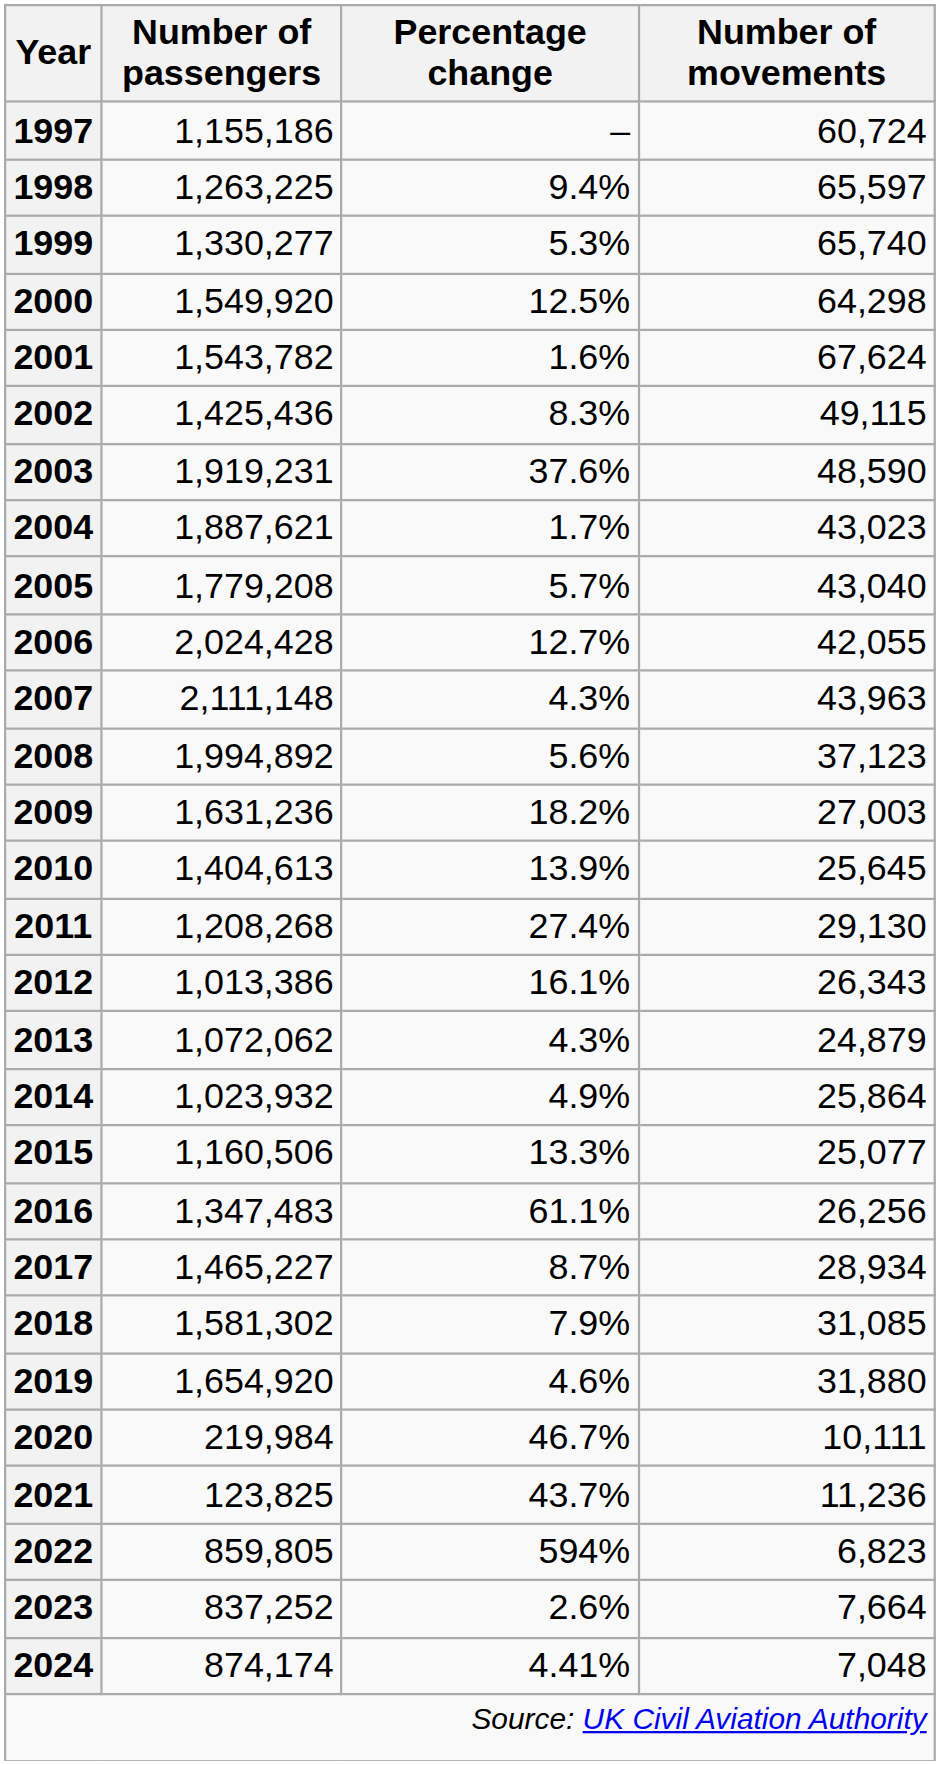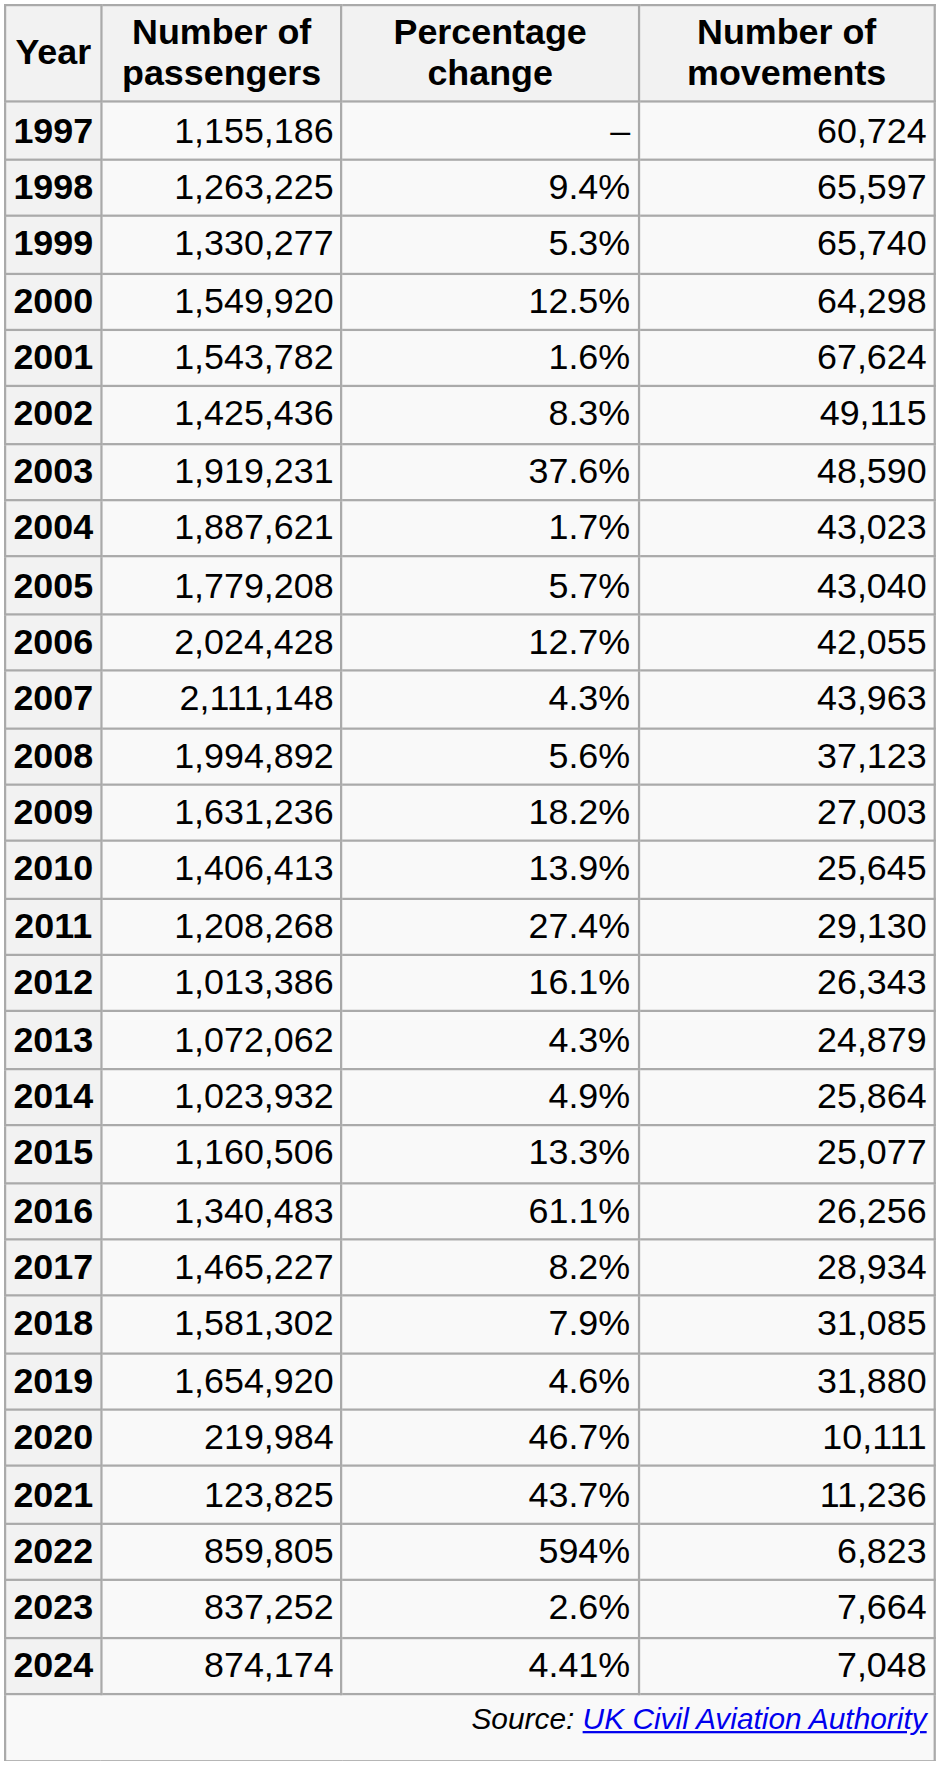 <table class="wikitable sortable" style="text-align: right;">
 <tr>
 <th>Year</th>
 <th style="width:100px">Number of passengers</th>
 <th style="width:125px">Percentage change</th>
 <th style="width:125px">Number of movements</th>
 </tr>
 <tr>
 <th>1997</th>
 <td>1,155,186</td>
 <td>–</td>
 <td>60,724</td>
 </tr>
 <tr>
 <th>1998</th>
 <td>1,263,225</td>
 <td>9.4%</td>
 <td>65,597</td>
 </tr>
 <tr>
 <th>1999</th>
 <td>1,330,277</td>
 <td>5.3%</td>
 <td>65,740</td>
 </tr>
 <tr>
 <th>2000</th>
 <td>1,549,920</td>
 <td>12.5%</td>
 <td>64,298</td>
 </tr>
 <tr>
 <th>2001</th>
 <td>1,543,782</td>
 <td>1.6%</td>
 <td>67,624</td>
 </tr>
 <tr>
 <th>2002</th>
 <td>1,425,436</td>
 <td>8.3%</td>
 <td>49,115</td>
 </tr>
 <tr>
 <th>2003</th>
 <td>1,919,231</td>
 <td>37.6%</td>
 <td>48,590</td>
 </tr>
 <tr>
 <th>2004</th>
 <td>1,887,621</td>
 <td>1.7%</td>
 <td>43,023</td>
 </tr>
 <tr>
 <th>2005</th>
 <td>1,779,208</td>
 <td>5.7%</td>
 <td>43,040</td>
 </tr>
 <tr>
 <th>2006</th>
 <td>2,024,428</td>
 <td>12.7%</td>
 <td>42,055</td>
 </tr>
 <tr>
 <th>2007</th>
 <td>2,111,148</td>
 <td>4.3%</td>
 <td>43,963</td>
 </tr>
 <tr>
 <th>2008</th>
 <td>1,994,892</td>
 <td>5.6%</td>
 <td>37,123</td>
 </tr>
 <tr>
 <th>2009</th>
 <td>1,631,236</td>
 <td>18.2%</td>
 <td>27,003</td>
 </tr>
 <tr>
 <th>2010</th>
-<td>1,404,613</td>
+<td>1,406,413</td>
 <td>13.9%</td>
 <td>25,645</td>
 </tr>
 <tr>
 <th>2011</th>
 <td>1,208,268</td>
 <td>27.4%</td>
 <td>29,130</td>
 </tr>
 <tr>
 <th>2012</th>
 <td>1,013,386</td>
 <td>16.1%</td>
 <td>26,343</td>
 </tr>
 <tr>
 <th>2013</th>
 <td>1,072,062</td>
 <td>4.3%</td>
 <td>24,879</td>
 </tr>
 <tr>
 <th>2014</th>
 <td>1,023,932</td>
 <td>4.9%</td>
 <td>25,864</td>
 </tr>
 <tr>
 <th>2015</th>
 <td>1,160,506</td>
 <td>13.3%</td>
 <td>25,077</td>
 </tr>
 <tr>
 <th>2016</th>
-<td>1,347,483</td>
+<td>1,340,483</td>
 <td>61.1%</td>
 <td>26,256</td>
 </tr>
 <tr>
 <th>2017</th>
 <td>1,465,227</td>
-<td>8.7%</td>
+<td>8.2%</td>
 <td>28,934</td>
 </tr>
 <tr>
 <th>2018</th>
 <td>1,581,302</td>
 <td>7.9%</td>
 <td>31,085</td>
 </tr>
 <tr>
 <th>2019</th>
 <td>1,654,920</td>
 <td>4.6%</td>
 <td>31,880</td>
 </tr>
 <tr>
 <th>2020</th>
 <td>219,984</td>
 <td>46.7%</td>
 <td>10,111</td>
 </tr>
 <tr>
 <th>2021</th>
 <td>123,825</td>
 <td>43.7%</td>
 <td>11,236</td>
 </tr>
 <tr>
 <th>2022</th>
 <td>859,805</td>
 <td>594%</td>
 <td>6,823</td>
 </tr>
 <tr>
 <th>2023</th>
 <td>837,252</td>
 <td>2.6%</td>
 <td>7,664</td>
 </tr>
 <tr>
 <th>2024</th>
 <td>874,174</td>
 <td>4.41%</td>
 <td>7,048</td>
 </tr>
 <tr class="sortbottom">
 <td colspan="5" style="text-align:right;"><sup><em>Source: <a href='#'>UK Civil Aviation Authority</a></em></sup></td>
 </tr>
 </table>
